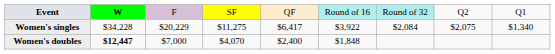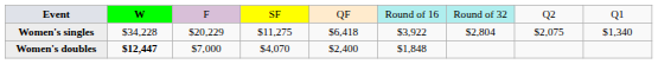 <table class=wikitable style=font-size:90%;text-align:center>
 <tr>
 <td width=130 bgcolor=dfe2e9><strong>Event</strong></td>
 <td width=80 bgcolor=lime><strong>W</strong></td>
 <td width=85 bgcolor=thistle>F</td>
 <td width=85 bgcolor=ffff00>SF</td>
 <td width=85 bgcolor=ffebcd>QF</td>
 <td width=85 bgcolor=afeeee>Round of 16</td>
 <td width=85 bgcolor=afeeee>Round of 32</td>
 <td width=85>Q2</td>
 <td width=85>Q1</td>
 </tr>
 <tr>
 <th style=background:#ededed>Women's singles</th>
 <td>$34,228</td>
 <td>$20,229</td>
 <td>$11,275</td>
-<td>$6,417</td>
+<td>$6,418</td>
 <td>$3,922</td>
-<td>$2,084</td>
+<td>$2,804</td>
 <td>$2,075</td>
 <td>$1,340</td>
 </tr>
 <tr>
 <th style=background:#ededed>Women's doubles</th>
 <td><strong>$12,447</strong></td>
 <td>$7,000</td>
 <td>$4,070</td>
 <td>$2,400</td>
 <td>$1,848</td>
 <td></td>
 <td></td>
 <td></td>
 </tr>
 </table>
